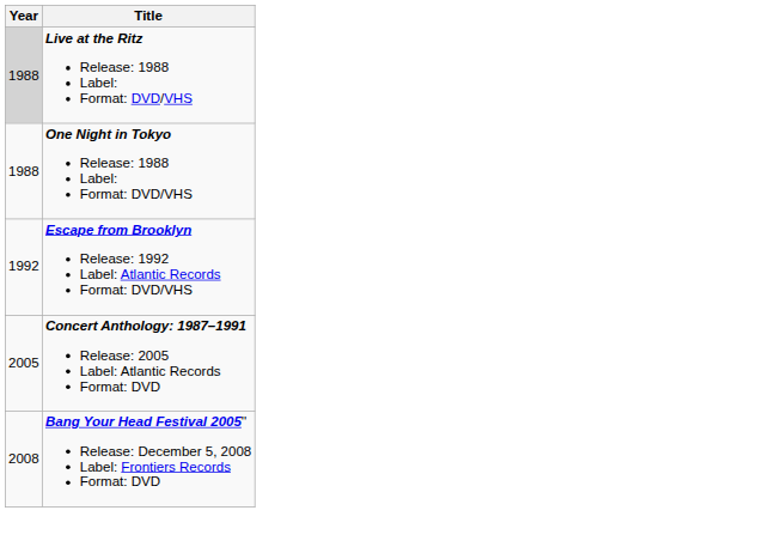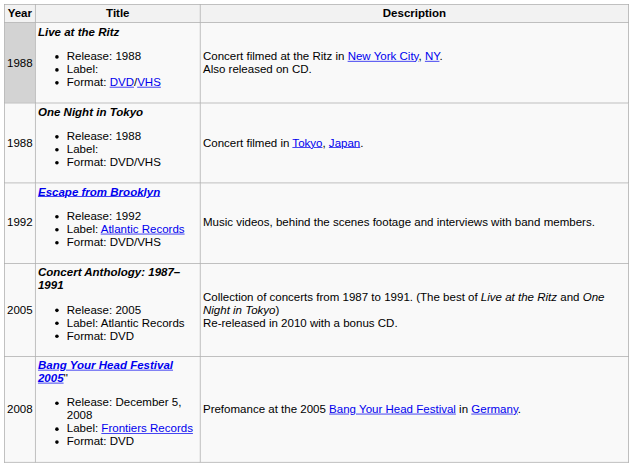 <table class="wikitable">
 <tr>
 <th><strong>Year</strong></th>
 <th><strong>Title</strong></th>
+<th><strong>Description</strong></th>
 </tr>
 <tr>
 <td style="background: lightgrey;">1988</td>
 <td><strong><em>Live at the Ritz</em></strong><br><ul><li>Release: 1988</li><li>Label:</li><li>Format: <a href='#'>DVD</a>/<a href='#'>VHS</a></li></ul></td>
+<td>Concert filmed at the Ritz in <a href='#'>New York City</a>, <a href='#'>NY</a>.<br>Also released on CD.</td>
 </tr>
 <tr>
 <td>1988</td>
 <td><strong><em>One Night in Tokyo</em></strong><br><ul><li>Release: 1988</li><li>Label:</li><li>Format: DVD/VHS</li></ul></td>
+<td>Concert filmed in <a href='#'>Tokyo</a>, <a href='#'>Japan</a>.</td>
 </tr>
 <tr>
 <td>1992</td>
 <td><strong><em><a href='#'>Escape from Brooklyn</a></em></strong><br><ul><li>Release: 1992</li><li>Label: <a href='#'>Atlantic Records</a></li><li>Format: DVD/VHS</li></ul></td>
+<td>Music videos, behind the scenes footage and interviews with band members.</td>
 </tr>
 <tr>
 <td>2005</td>
 <td><strong><em>Concert Anthology: 1987–1991</em></strong><br><ul><li>Release: 2005</li><li>Label: Atlantic Records</li><li>Format: DVD</li></ul></td>
+<td>Collection of concerts from 1987 to 1991. (The best of <em>Live at the Ritz</em> and <em>One Night in Tokyo</em>)<br>Re-released in 2010 with a bonus CD.</td>
 </tr>
 <tr>
 <td>2008</td>
 <td><strong><em><a href='#'>Bang Your Head Festival 2005</a></em></strong>''<br><ul><li>Release: December 5, 2008</li><li>Label: <a href='#'>Frontiers Records</a></li><li>Format: DVD</li></ul></td>
+<td>Prefomance at the 2005 <a href='#'>Bang Your Head Festival</a> in <a href='#'>Germany</a>.</td>
 </tr>
 </table>
